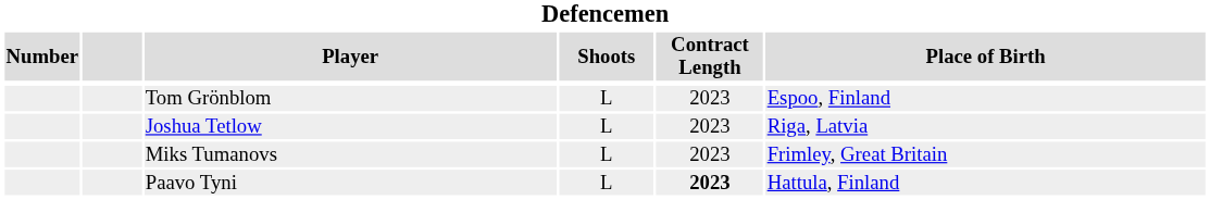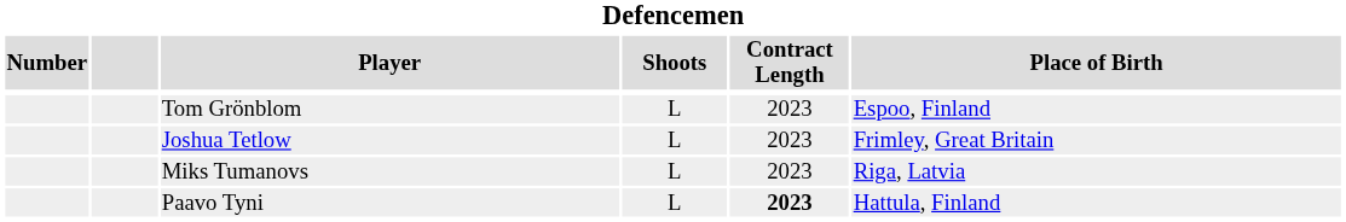 <table width=75%>
 <tr>
 <th colspan=7><big>Defencemen</big></th>
 </tr>
 <tr bgcolor="#dddddd">
 <th width=5%>Number</th>
 <th width=5%></th>
 <th !width=15%>Player</th>
 <th width=8%>Shoots</th>
 <th width=9%>Contract Length</th>
 <th width=37%>Place of Birth</th>
 </tr>
 <tr>
 </tr>
 <tr bgcolor="#eeeeee">
 <td align=center><strong> </strong></td>
 <td align=center></td>
 <td>Tom Grönblom</td>
 <td align=center>L</td>
 <td align=center>2023</td>
 <td><a href='#'>Espoo</a>, <a href='#'>Finland</a></td>
 </tr>
 <tr bgcolor="#eeeeee">
 <td align=center><strong> </strong></td>
 <td align=center></td>
 <td><a href='#'>Joshua Tetlow</a></td>
 <td align=center>L</td>
 <td align=center>2023</td>
-<td><a href='#'>Riga</a>, <a href='#'>Latvia</a></td>
+<td><a href='#'>Frimley</a>, <a href='#'>Great Britain</a></td>
 </tr>
 <tr bgcolor="#eeeeee">
 <td align=center><strong> </strong></td>
 <td align=center></td>
 <td>Miks Tumanovs</td>
 <td align=center>L</td>
 <td align=center>2023</td>
-<td><a href='#'>Frimley</a>, <a href='#'>Great Britain</a></td>
+<td><a href='#'>Riga</a>, <a href='#'>Latvia</a></td>
 </tr>
 <tr bgcolor="#eeeeee">
 <td align=center><strong> </strong></td>
 <td align=center></td>
 <td>Paavo Tyni</td>
 <td align=center>L</td>
 <td align=center><strong>2023</strong></td>
 <td><a href='#'>Hattula</a>, <a href='#'>Finland</a></td>
 </tr>
 </table>
